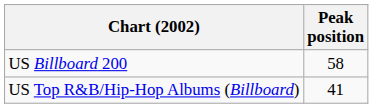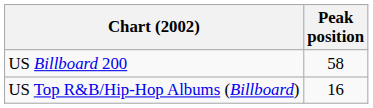 <table class="wikitable sortable">
 <tr>
 <th>Chart (2002)</th>
 <th>Peak<br>position</th>
 </tr>
 <tr>
 <td>US <a href='#'><em>Billboard</em> 200</a></td>
 <td align="center">58</td>
 </tr>
 <tr>
 <td>US <a href='#'>Top R&B/Hip-Hop Albums</a> (<em><a href='#'>Billboard</a></em>)</td>
-<td align="center">41</td>
+<td align="center">16</td>
 </tr>
 </table>
